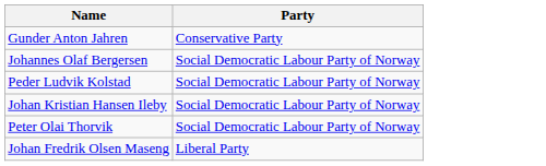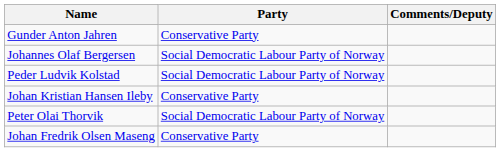 <table class="wikitable">
 <tr>
 <th>Name</th>
 <th>Party</th>
+<th>Comments/Deputy</th>
 </tr>
 <tr>
 <td><a href='#'>Gunder Anton Jahren</a></td>
 <td><a href='#'>Conservative Party</a></td>
+<td></td>
 </tr>
 <tr>
 <td><a href='#'>Johannes Olaf Bergersen</a></td>
 <td><a href='#'>Social Democratic Labour Party of Norway</a></td>
+<td></td>
 </tr>
 <tr>
 <td><a href='#'>Peder Ludvik Kolstad</a></td>
 <td><a href='#'>Social Democratic Labour Party of Norway</a></td>
+<td></td>
 </tr>
 <tr>
 <td><a href='#'>Johan Kristian Hansen Ileby</a></td>
-<td><a href='#'>Social Democratic Labour Party of Norway</a></td>
+<td><a href='#'>Conservative Party</a></td>
+<td></td>
 </tr>
 <tr>
 <td><a href='#'>Peter Olai Thorvik</a></td>
 <td><a href='#'>Social Democratic Labour Party of Norway</a></td>
+<td></td>
 </tr>
 <tr>
 <td><a href='#'>Johan Fredrik Olsen Maseng</a></td>
-<td><a href='#'>Liberal Party</a></td>
+<td><a href='#'>Conservative Party</a></td>
+<td></td>
 </tr>
 </table>
